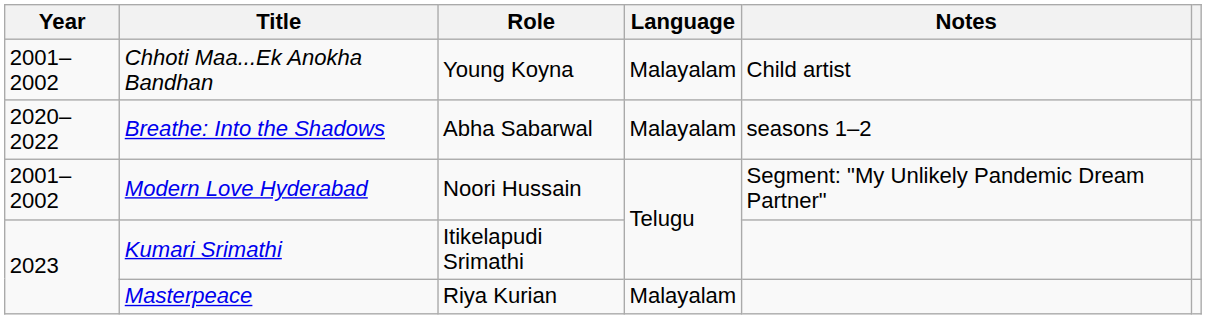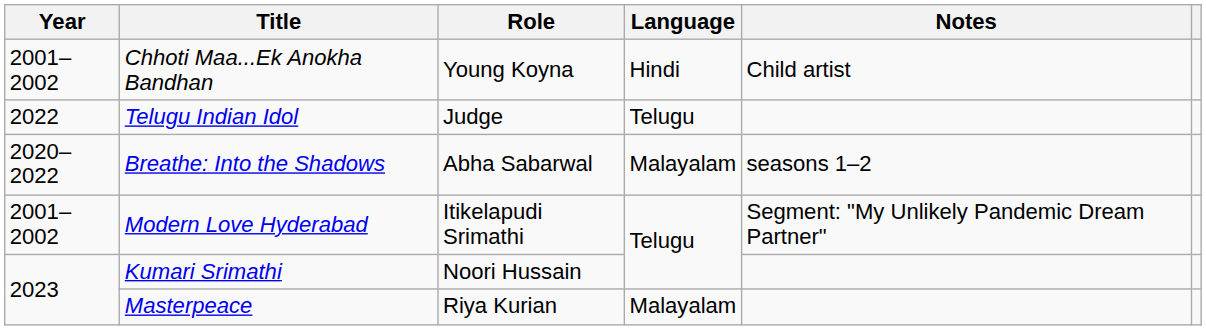 <table class="wikitable sortable">
 <tr style="text-align:center;">
 <th scope="col">Year</th>
 <th scope="col">Title</th>
 <th scope="col">Role</th>
 <th scope="col">Language</th>
 <th scope="col" class="unsortable">Notes</th>
 <th scope="col" class="unsortable"></th>
 </tr>
 <tr>
 <td>2001–2002</td>
 <td><em>Chhoti Maa...Ek Anokha Bandhan</em></td>
 <td>Young Koyna</td>
-<td>Malayalam</td>
+<td>Hindi</td>
 <td>Child artist</td>
+<td></td>
+</tr>
+<tr>
+<td>2022</td>
+<td><em><a href='#'>Telugu Indian Idol</a></em></td>
+<td>Judge</td>
+<td>Telugu</td>
+<td></td>
 <td></td>
 </tr>
 <tr>
 <td rowspan="1">2020–2022</td>
 <td><em><a href='#'>Breathe: Into the Shadows</a></em></td>
 <td>Abha Sabarwal</td>
 <td>Malayalam</td>
 <td>seasons 1–2</td>
 <td style="text-align: center;"></td>
 </tr>
 <tr>
 <td>2001–2002</td>
 <td><em><a href='#'>Modern Love Hyderabad</a></em></td>
-<td>Noori Hussain</td>
+<td>Itikelapudi Srimathi</td>
 <td rowspan=2>Telugu</td>
 <td>Segment: "My Unlikely Pandemic Dream Partner"</td>
 <td></td>
 </tr>
 <tr>
 <td rowspan="2">2023</td>
 <td><em><a href='#'>Kumari Srimathi</a></em></td>
-<td>Itikelapudi Srimathi</td>
+<td>Noori Hussain</td>
 <td></td>
 <td></td>
 </tr>
 <tr>
 <td><em><a href='#'>Masterpeace</a></em></td>
 <td>Riya Kurian</td>
 <td>Malayalam</td>
 <td></td>
 <td style="text-align: center;"></td>
 </tr>
 </table>
